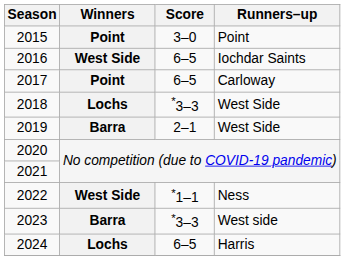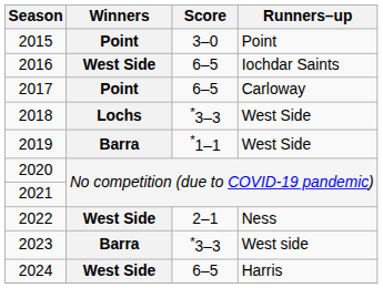 <table class="sortable wikitable plainrowheaders">
 <tr>
 <th scope="col">Season</th>
 <th scope="col">Winners</th>
 <th scope="col">Score</th>
 <th scope="col">Runners–up</th>
 </tr>
 <tr>
 <td align=center>2015</td>
 <th scope="row">Point</th>
 <td align=center>3–0</td>
 <td>Point</td>
 </tr>
 <tr>
 <td align=center>2016</td>
 <th scope="row">West Side</th>
 <td align=center>6–5</td>
 <td>Iochdar Saints</td>
 </tr>
 <tr>
 <td align=center>2017</td>
 <th scope="row">Point</th>
 <td align=center>6–5</td>
 <td>Carloway</td>
 </tr>
 <tr>
 <td align=center>2018</td>
 <th scope="row">Lochs</th>
 <td align=center><sup>*</sup>3–3</td>
 <td>West Side</td>
 </tr>
 <tr>
 <td align=center>2019</td>
 <th scope="row">Barra</th>
-<td align=center>2–1</td>
+<td align=center><sup>*</sup>1–1</td>
 <td>West Side</td>
 </tr>
 <tr>
 <td align=center>2020</td>
 <td rowspan=2 colspan=4 align="center" bgcolor="#f5f5f5"><em>No competition (due to <a href='#'>COVID-19 pandemic</a>)</em></td>
 </tr>
 <tr>
 <td align=center>2021</td>
 </tr>
 <tr>
 <td align=center>2022</td>
 <th scope="row">West Side</th>
-<td align=center><sup>*</sup>1–1</td>
+<td align=center>2–1</td>
 <td>Ness</td>
 </tr>
 <tr>
 <td align=center>2023</td>
 <th scope="row">Barra</th>
 <td align=center><sup>*</sup>3–3</td>
 <td>West side</td>
 </tr>
 <tr>
 <td align=center>2024</td>
-<th scope="row">Lochs</th>
+<th scope="row">West Side</th>
 <td align=center>6–5</td>
 <td>Harris</td>
 </tr>
 <tr>
 </tr>
 </table>
